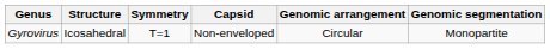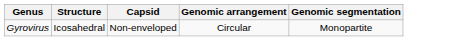 <table class="wikitable sortable" style="text-align:center">
 <tr>
 <th>Genus</th>
 <th>Structure</th>
-<th>Symmetry</th>
 <th>Capsid</th>
 <th>Genomic arrangement</th>
 <th>Genomic segmentation</th>
 </tr>
 <tr>
 <td><em>Gyrovirus</em></td>
 <td>Icosahedral</td>
-<td>T=1</td>
 <td>Non-enveloped</td>
 <td>Circular</td>
 <td>Monopartite</td>
 </tr>
 </table>
